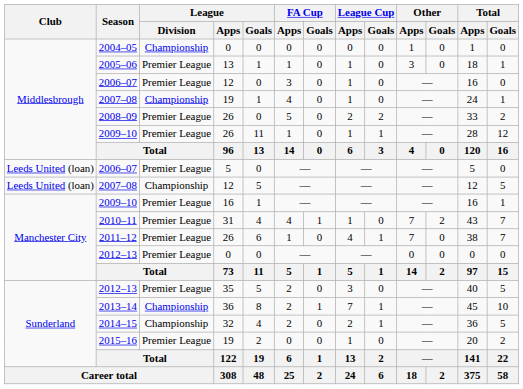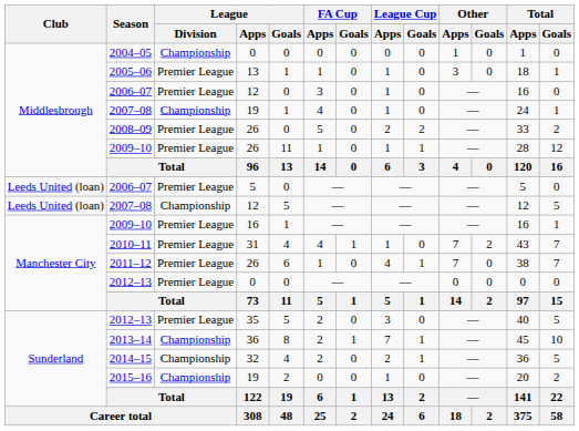 <table class=wikitable style="text-align: center;">
 <tr>
 <th rowspan="2">Club</th>
 <th rowspan="2">Season</th>
 <th colspan="3">League</th>
 <th colspan="2"><a href='#'>FA Cup</a></th>
 <th colspan="2"><a href='#'>League Cup</a></th>
 <th colspan="2">Other</th>
 <th colspan="2">Total</th>
 </tr>
 <tr>
 <th>Division</th>
 <th>Apps</th>
 <th>Goals</th>
 <th>Apps</th>
 <th>Goals</th>
 <th>Apps</th>
 <th>Goals</th>
 <th>Apps</th>
 <th>Goals</th>
 <th>Apps</th>
 <th>Goals</th>
 </tr>
 <tr>
 <td rowspan="7"><a href='#'>Middlesbrough</a></td>
 <td><a href='#'>2004–05</a></td>
 <td><a href='#'>Championship</a></td>
 <td>0</td>
 <td>0</td>
 <td>0</td>
 <td>0</td>
 <td>0</td>
 <td>0</td>
 <td>1</td>
 <td>0</td>
 <td>1</td>
 <td>0</td>
 </tr>
 <tr>
 <td><a href='#'>2005–06</a></td>
 <td>Premier League</td>
 <td>13</td>
 <td>1</td>
 <td>1</td>
 <td>0</td>
 <td>1</td>
 <td>0</td>
 <td>3</td>
 <td>0</td>
 <td>18</td>
 <td>1</td>
 </tr>
 <tr>
 <td><a href='#'>2006–07</a></td>
 <td>Premier League</td>
 <td>12</td>
 <td>0</td>
 <td>3</td>
 <td>0</td>
 <td>1</td>
 <td>0</td>
 <td colspan="2">—</td>
 <td>16</td>
 <td>0</td>
 </tr>
 <tr>
 <td><a href='#'>2007–08</a></td>
 <td><a href='#'>Championship</a></td>
 <td>19</td>
 <td>1</td>
 <td>4</td>
 <td>0</td>
 <td>1</td>
 <td>0</td>
 <td colspan="2">—</td>
 <td>24</td>
 <td>1</td>
 </tr>
 <tr>
 <td><a href='#'>2008–09</a></td>
 <td>Premier League</td>
 <td>26</td>
 <td>0</td>
 <td>5</td>
 <td>0</td>
 <td>2</td>
 <td>2</td>
 <td colspan="2">—</td>
 <td>33</td>
 <td>2</td>
 </tr>
 <tr>
 <td><a href='#'>2009–10</a></td>
 <td>Premier League</td>
 <td>26</td>
 <td>11</td>
 <td>1</td>
 <td>0</td>
 <td>1</td>
 <td>1</td>
 <td colspan="2">—</td>
 <td>28</td>
 <td>12</td>
 </tr>
 <tr>
 <th colspan="2">Total</th>
 <th>96</th>
 <th>13</th>
 <th>14</th>
 <th>0</th>
 <th>6</th>
 <th>3</th>
 <th>4</th>
 <th>0</th>
 <th>120</th>
 <th>16</th>
 </tr>
 <tr>
 <td><a href='#'>Leeds United</a> (loan)</td>
 <td><a href='#'>2006–07</a></td>
 <td>Premier League</td>
 <td>5</td>
 <td>0</td>
 <td colspan="2">—</td>
 <td colspan="2">—</td>
 <td colspan="2">—</td>
 <td>5</td>
 <td>0</td>
 </tr>
 <tr>
 <td><a href='#'>Leeds United</a> (loan)</td>
 <td><a href='#'>2007–08</a></td>
 <td>Championship</td>
 <td>12</td>
 <td>5</td>
 <td colspan="2">—</td>
 <td colspan="2">—</td>
 <td colspan="2">—</td>
 <td>12</td>
 <td>5</td>
 </tr>
 <tr>
 <td rowspan="5"><a href='#'>Manchester City</a></td>
 <td><a href='#'>2009–10</a></td>
 <td>Premier League</td>
 <td>16</td>
 <td>1</td>
 <td colspan="2">—</td>
 <td colspan="2">—</td>
 <td colspan="2">—</td>
 <td>16</td>
 <td>1</td>
 </tr>
 <tr>
 <td><a href='#'>2010–11</a></td>
 <td>Premier League</td>
 <td>31</td>
 <td>4</td>
 <td>4</td>
 <td>1</td>
 <td>1</td>
 <td>0</td>
 <td>7</td>
 <td>2</td>
 <td>43</td>
 <td>7</td>
 </tr>
 <tr>
 <td><a href='#'>2011–12</a></td>
 <td>Premier League</td>
 <td>26</td>
 <td>6</td>
 <td>1</td>
 <td>0</td>
 <td>4</td>
 <td>1</td>
 <td>7</td>
 <td>0</td>
 <td>38</td>
 <td>7</td>
 </tr>
 <tr>
 <td><a href='#'>2012–13</a></td>
 <td>Premier League</td>
 <td>0</td>
 <td>0</td>
 <td colspan="2">—</td>
 <td colspan="2">—</td>
 <td>0</td>
 <td>0</td>
 <td>0</td>
 <td>0</td>
 </tr>
 <tr>
 <th colspan="2">Total</th>
 <th>73</th>
 <th>11</th>
 <th>5</th>
 <th>1</th>
 <th>5</th>
 <th>1</th>
 <th>14</th>
 <th>2</th>
 <th>97</th>
 <th>15</th>
 </tr>
 <tr>
 <td rowspan="5"><a href='#'>Sunderland</a></td>
 <td><a href='#'>2012–13</a></td>
 <td>Premier League</td>
 <td>35</td>
 <td>5</td>
 <td>2</td>
 <td>0</td>
 <td>3</td>
 <td>0</td>
 <td colspan="2">—</td>
 <td>40</td>
 <td>5</td>
 </tr>
 <tr>
 <td><a href='#'>2013–14</a></td>
 <td><a href='#'>Championship</a></td>
 <td>36</td>
 <td>8</td>
 <td>2</td>
 <td>1</td>
 <td>7</td>
 <td>1</td>
 <td colspan="2">—</td>
 <td>45</td>
 <td>10</td>
 </tr>
 <tr>
 <td><a href='#'>2014–15</a></td>
 <td>Championship</td>
 <td>32</td>
 <td>4</td>
 <td>2</td>
 <td>0</td>
 <td>2</td>
 <td>1</td>
 <td colspan="2">—</td>
 <td>36</td>
 <td>5</td>
 </tr>
 <tr>
 <td><a href='#'>2015–16</a></td>
-<td>Premier League</td>
+<td><a href='#'>Championship</a></td>
 <td>19</td>
 <td>2</td>
 <td>0</td>
 <td>0</td>
 <td>1</td>
 <td>0</td>
 <td colspan="2">—</td>
 <td>20</td>
 <td>2</td>
 </tr>
 <tr>
 <th colspan="2">Total</th>
 <th>122</th>
 <th>19</th>
 <th>6</th>
 <th>1</th>
 <th>13</th>
 <th>2</th>
 <th colspan="2">—</th>
 <th>141</th>
 <th>22</th>
 </tr>
 <tr>
 <th colspan="3">Career total</th>
 <th>308</th>
 <th>48</th>
 <th>25</th>
 <th>2</th>
 <th>24</th>
 <th>6</th>
 <th>18</th>
 <th>2</th>
 <th>375</th>
 <th>58</th>
 </tr>
 </table>
